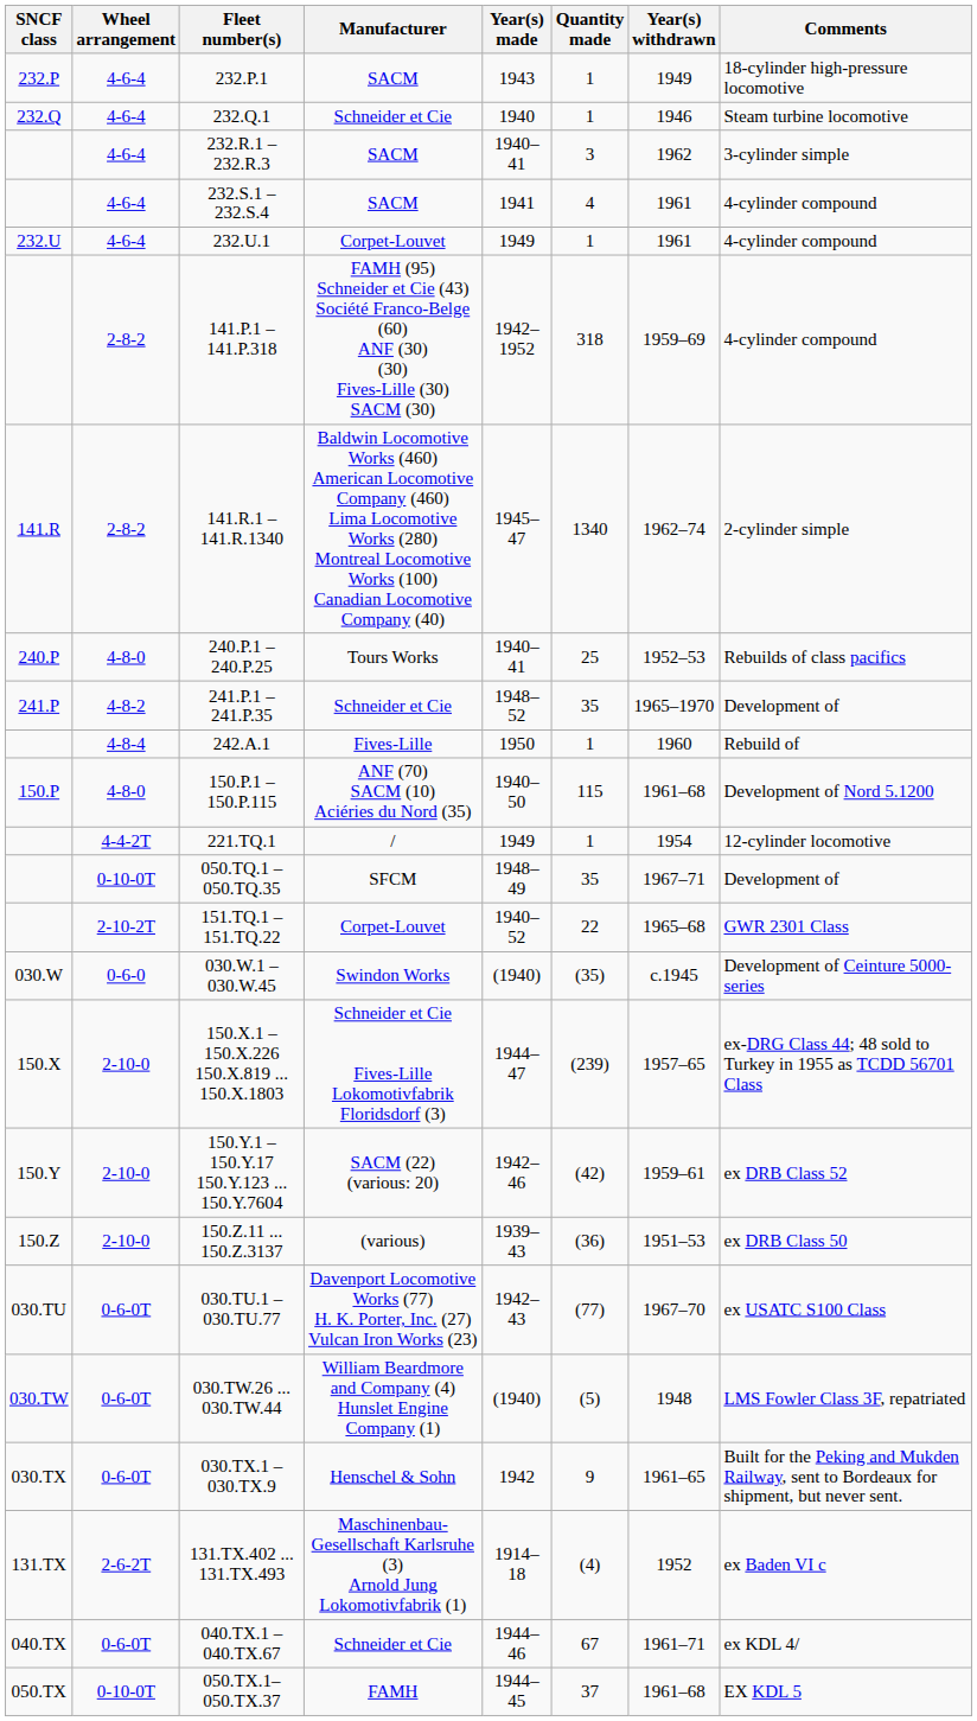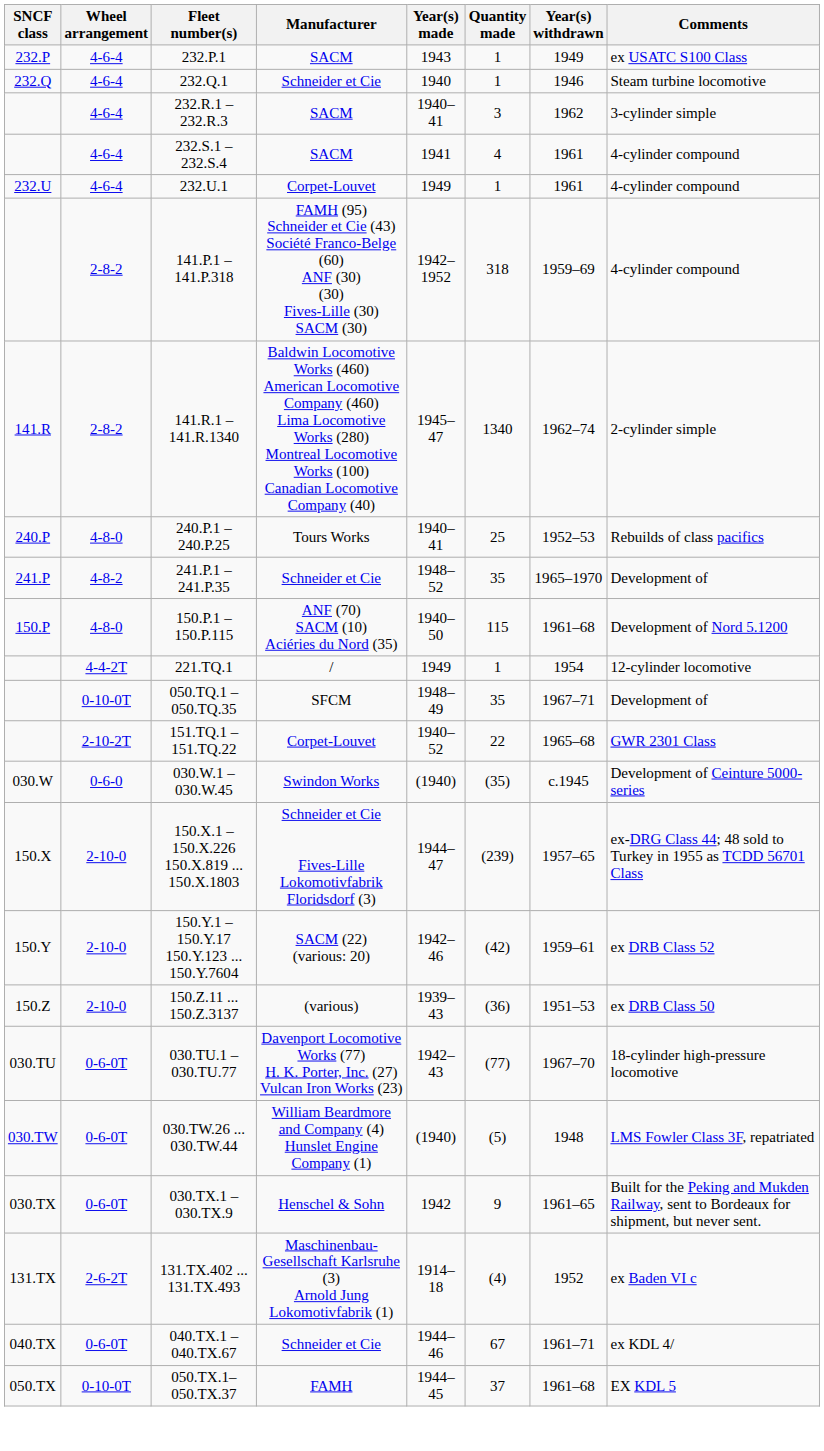 <table class="wikitable" style=text-align:center>
 <tr>
 <th>SNCF<br>class</th>
 <th>Wheel<br>arrangement</th>
 <th>Fleet<br>number(s)</th>
 <th>Manufacturer</th>
 <th>Year(s)<br>made</th>
 <th>Quantity<br>made</th>
 <th>Year(s)<br>withdrawn</th>
 <th>Comments</th>
 </tr>
 <tr>
 <td><a href='#'>232.P</a></td>
 <td><a href='#'>4-6-4</a></td>
 <td>232.P.1</td>
 <td><a href='#'>SACM</a></td>
 <td>1943</td>
 <td>1</td>
 <td>1949</td>
-<td align=left>18-cylinder high-pressure locomotive</td>
+<td align=left>ex <a href='#'>USATC S100 Class</a></td>
 </tr>
 <tr>
 <td><a href='#'>232.Q</a></td>
 <td><a href='#'>4-6-4</a></td>
 <td>232.Q.1</td>
 <td><a href='#'>Schneider et Cie</a></td>
 <td>1940</td>
 <td>1</td>
 <td>1946</td>
 <td align=left>Steam turbine locomotive</td>
 </tr>
 <tr>
 <td></td>
 <td><a href='#'>4-6-4</a></td>
 <td>232.R.1 – 232.R.3</td>
 <td><a href='#'>SACM</a></td>
 <td>1940–41</td>
 <td>3</td>
 <td>1962</td>
 <td align=left>3-cylinder simple</td>
 </tr>
 <tr>
 <td></td>
 <td><a href='#'>4-6-4</a></td>
 <td>232.S.1 – 232.S.4</td>
 <td><a href='#'>SACM</a></td>
 <td>1941</td>
 <td>4</td>
 <td>1961</td>
 <td align=left>4-cylinder compound</td>
 </tr>
 <tr>
 <td><a href='#'>232.U</a></td>
 <td><a href='#'>4-6-4</a></td>
 <td>232.U.1</td>
 <td><a href='#'>Corpet-Louvet</a></td>
 <td>1949</td>
 <td>1</td>
 <td>1961</td>
 <td align=left>4-cylinder compound</td>
 </tr>
 <tr>
 <td></td>
 <td><a href='#'>2-8-2</a></td>
 <td>141.P.1 – 141.P.318</td>
 <td><a href='#'>FAMH</a> (95)<br><a href='#'>Schneider et Cie</a> (43)<br><a href='#'>Société Franco-Belge</a> (60)<br><a href='#'>ANF</a> (30)<br> (30)<br><a href='#'>Fives-Lille</a> (30)<br><a href='#'>SACM</a> (30)</td>
 <td>1942–1952</td>
 <td>318</td>
 <td>1959–69</td>
 <td align=left>4-cylinder compound</td>
 </tr>
 <tr>
 <td><a href='#'>141.R</a></td>
 <td><a href='#'>2-8-2</a></td>
 <td>141.R.1 – 141.R.1340</td>
 <td><a href='#'>Baldwin Locomotive Works</a> (460)<br><a href='#'>American Locomotive Company</a> (460)<br><a href='#'>Lima Locomotive Works</a> (280)<br><a href='#'>Montreal Locomotive Works</a> (100)<br><a href='#'>Canadian Locomotive Company</a> (40)</td>
 <td>1945–47</td>
 <td>1340</td>
 <td>1962–74</td>
 <td align=left>2-cylinder simple</td>
 </tr>
 <tr>
 <td><a href='#'>240.P</a></td>
 <td><a href='#'>4-8-0</a></td>
 <td>240.P.1 – 240.P.25</td>
 <td>Tours Works</td>
 <td>1940–41</td>
 <td>25</td>
 <td>1952–53</td>
 <td align=left>Rebuilds of  class <a href='#'>pacifics</a></td>
 </tr>
 <tr>
 <td><a href='#'>241.P</a></td>
 <td><a href='#'>4-8-2</a></td>
 <td>241.P.1 – 241.P.35</td>
 <td><a href='#'>Schneider et Cie</a></td>
 <td>1948–52</td>
 <td>35</td>
 <td>1965–1970</td>
 <td align=left>Development of </td>
-</tr>
-<tr>
-<td></td>
-<td><a href='#'>4-8-4</a></td>
-<td>242.A.1</td>
-<td><a href='#'>Fives-Lille</a></td>
-<td>1950</td>
-<td>1</td>
-<td>1960</td>
-<td align=left>Rebuild of </td>
 </tr>
 <tr>
 <td><a href='#'>150.P</a></td>
 <td><a href='#'>4-8-0</a></td>
 <td>150.P.1 – 150.P.115</td>
 <td><a href='#'>ANF</a> (70)<br><a href='#'>SACM</a> (10)<br><a href='#'>Aciéries du Nord</a> (35)</td>
 <td>1940–50</td>
 <td>115</td>
 <td>1961–68</td>
 <td align=left>Development of <a href='#'>Nord 5.1200</a></td>
 </tr>
 <tr>
 <td></td>
 <td><a href='#'>4-4-2T</a></td>
 <td>221.TQ.1</td>
 <td> / </td>
 <td>1949</td>
 <td>1</td>
 <td>1954</td>
 <td align=left>12-cylinder locomotive</td>
 </tr>
 <tr>
 <td></td>
 <td><a href='#'>0-10-0T</a></td>
 <td>050.TQ.1 – 050.TQ.35</td>
 <td>SFCM</td>
 <td>1948–49</td>
 <td>35</td>
 <td>1967–71</td>
 <td align=left>Development of </td>
 </tr>
 <tr>
 <td></td>
 <td><a href='#'>2-10-2T</a></td>
 <td>151.TQ.1 – 151.TQ.22</td>
 <td><a href='#'>Corpet-Louvet</a></td>
 <td>1940–52</td>
 <td>22</td>
 <td>1965–68</td>
 <td align=left><a href='#'>GWR 2301 Class</a></td>
 </tr>
 <tr>
 <td>030.W</td>
 <td><a href='#'>0-6-0</a></td>
 <td>030.W.1 – 030.W.45</td>
 <td><a href='#'>Swindon Works</a></td>
 <td>(1940)</td>
 <td>(35)</td>
 <td>c.1945</td>
 <td align=left>Development of <a href='#'>Ceinture 5000-series</a></td>
 </tr>
 <tr>
 <td>150.X</td>
 <td><a href='#'>2-10-0</a></td>
 <td>150.X.1 – 150.X.226<br>150.X.819 ... 150.X.1803</td>
 <td><a href='#'>Schneider et Cie</a><br><br><br><a href='#'>Fives-Lille</a><br><a href='#'>Lokomotivfabrik Floridsdorf</a> (3)</td>
 <td>1944–47</td>
 <td>(239)</td>
 <td>1957–65</td>
 <td align=left>ex-<a href='#'>DRG Class 44</a>; 48 sold to Turkey in 1955 as <a href='#'>TCDD 56701 Class</a></td>
 </tr>
 <tr>
 <td>150.Y</td>
 <td><a href='#'>2-10-0</a></td>
 <td>150.Y.1 – 150.Y.17<br>150.Y.123 ... 150.Y.7604</td>
 <td><a href='#'>SACM</a> (22)<br>(various: 20)</td>
 <td>1942–46</td>
 <td>(42)</td>
 <td>1959–61</td>
 <td align=left>ex <a href='#'>DRB Class 52</a></td>
 </tr>
 <tr>
 <td>150.Z</td>
 <td><a href='#'>2-10-0</a></td>
 <td>150.Z.11 ... 150.Z.3137</td>
 <td>(various)</td>
 <td>1939–43</td>
 <td>(36)</td>
 <td>1951–53</td>
 <td align=left>ex <a href='#'>DRB Class 50</a></td>
 </tr>
 <tr>
 <td>030.TU</td>
 <td><a href='#'>0-6-0T</a></td>
 <td>030.TU.1 – 030.TU.77</td>
 <td><a href='#'>Davenport Locomotive Works</a> (77)<br><a href='#'>H. K. Porter, Inc.</a> (27)<br><a href='#'>Vulcan Iron Works</a> (23)</td>
 <td>1942–43</td>
 <td>(77)</td>
 <td>1967–70</td>
-<td align=left>ex <a href='#'>USATC S100 Class</a></td>
+<td align=left>18-cylinder high-pressure locomotive</td>
 </tr>
 <tr>
 <td><a href='#'>030.TW</a></td>
 <td><a href='#'>0-6-0T</a></td>
 <td>030.TW.26 ... 030.TW.44</td>
 <td><a href='#'>William Beardmore and Company</a> (4)<br><a href='#'>Hunslet Engine Company</a> (1)</td>
 <td>(1940)</td>
 <td>(5)</td>
 <td>1948</td>
 <td align=left><a href='#'>LMS Fowler Class 3F</a>, repatriated</td>
 </tr>
 <tr>
 <td>030.TX</td>
 <td><a href='#'>0-6-0T</a></td>
 <td>030.TX.1 – 030.TX.9</td>
 <td><a href='#'>Henschel & Sohn</a></td>
 <td>1942</td>
 <td>9</td>
 <td>1961–65</td>
 <td align=left>Built for the <a href='#'>Peking and Mukden Railway</a>, sent to Bordeaux for shipment, but never sent.</td>
 </tr>
 <tr>
 <td>131.TX</td>
 <td><a href='#'>2-6-2T</a></td>
 <td>131.TX.402 ... 131.TX.493</td>
 <td><a href='#'>Maschinenbau-Gesellschaft Karlsruhe</a> (3)<br><a href='#'>Arnold Jung Lokomotivfabrik</a> (1)</td>
 <td>1914–18</td>
 <td>(4)</td>
 <td>1952</td>
 <td align=left>ex <a href='#'>Baden VI c</a></td>
 </tr>
 <tr>
 <td>040.TX</td>
 <td><a href='#'>0-6-0T</a></td>
 <td>040.TX.1 – 040.TX.67</td>
 <td><a href='#'>Schneider et Cie</a></td>
 <td>1944–46</td>
 <td>67</td>
 <td>1961–71</td>
 <td align=left>ex KDL 4/</td>
 </tr>
 <tr>
 <td>050.TX</td>
 <td><a href='#'>0-10-0T</a></td>
 <td>050.TX.1–050.TX.37</td>
 <td><a href='#'>FAMH</a></td>
 <td>1944–45</td>
 <td>37</td>
 <td>1961–68</td>
 <td align=left>EX <a href='#'>KDL 5</a></td>
 </tr>
 </table>
